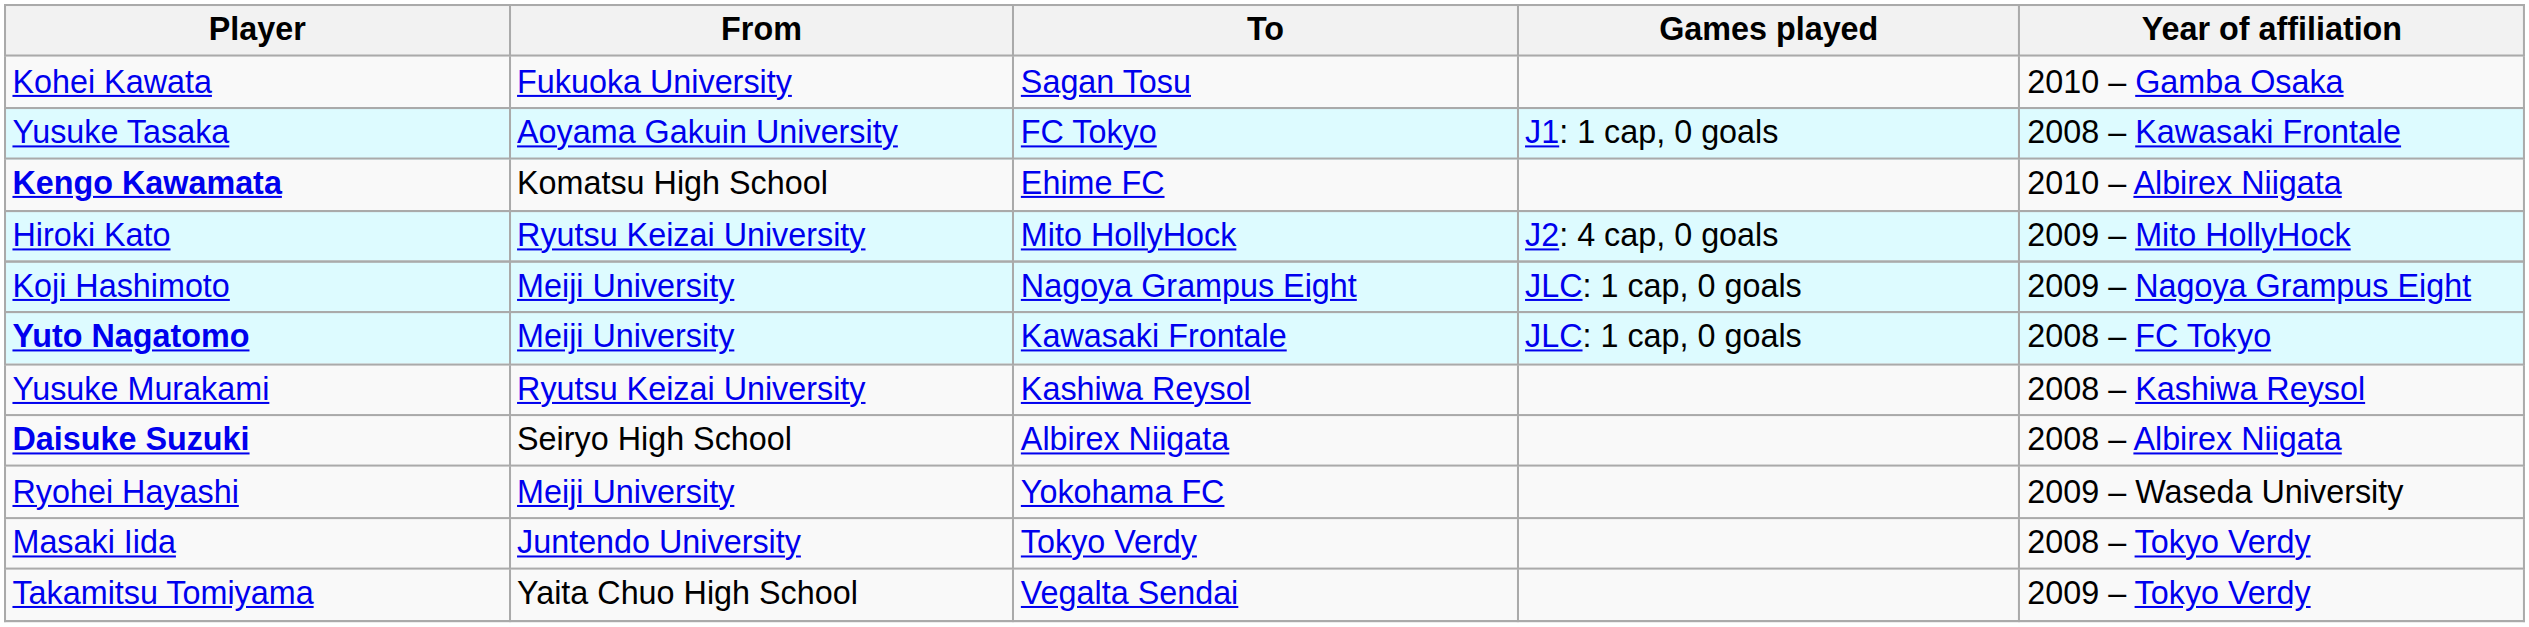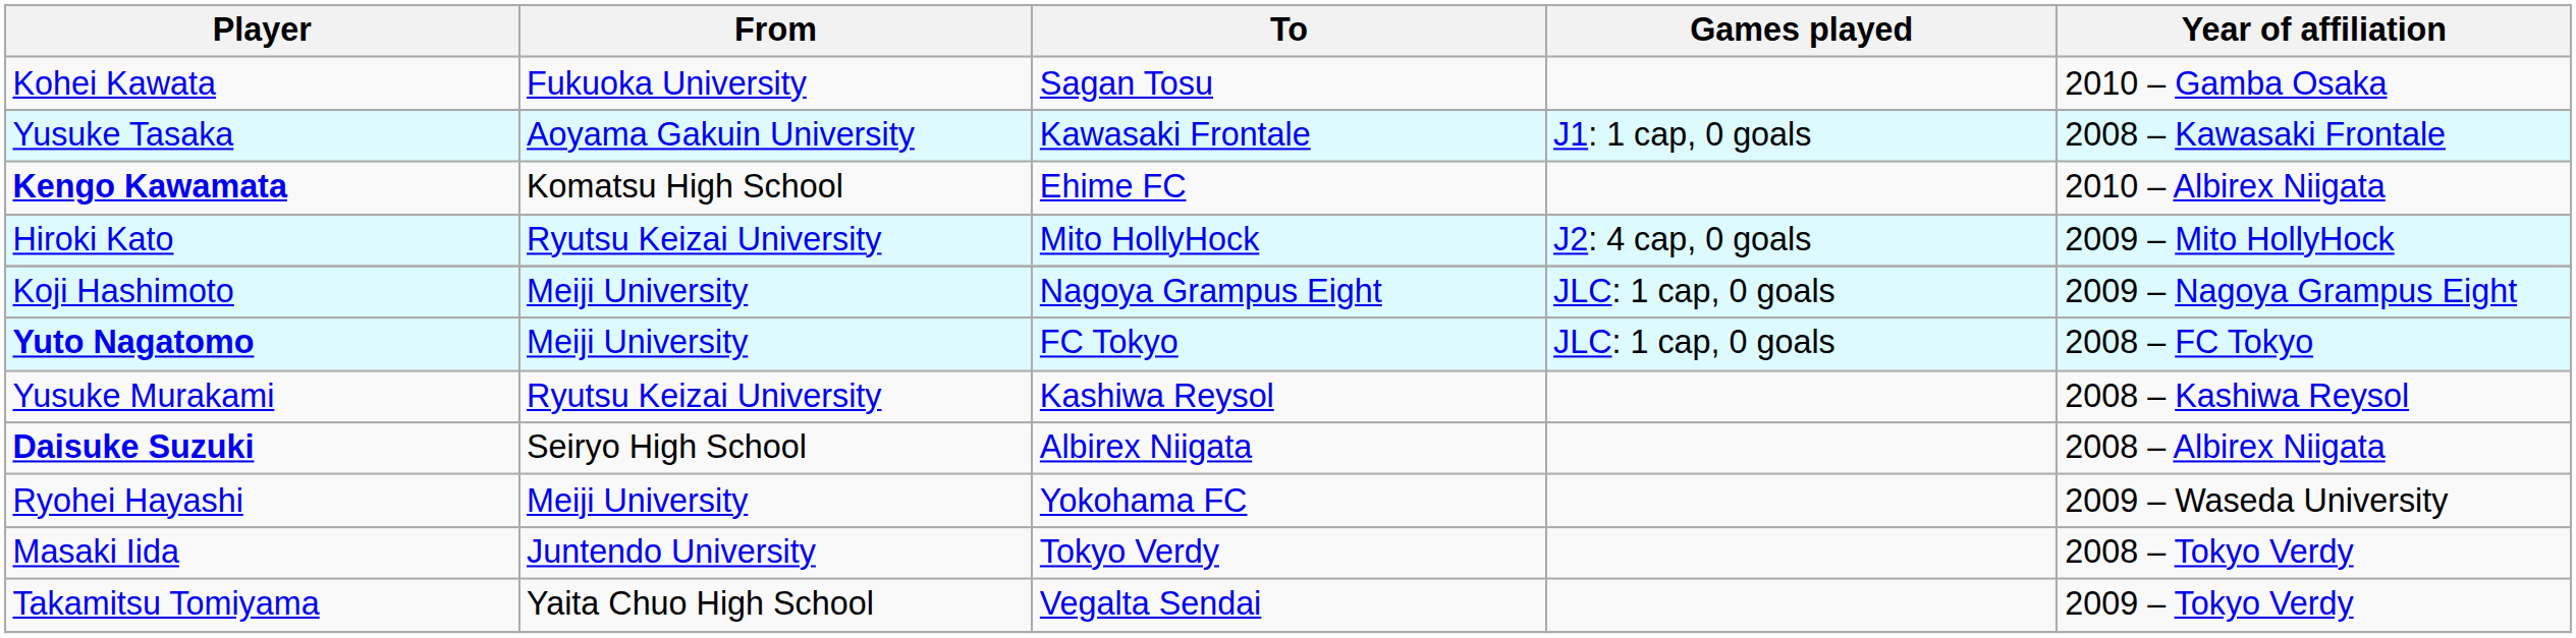 <table class="wikitable sortable mw-collapsible" style="text-align:left;">
 <tr>
 <th width=250px>Player</th>
 <th width=250px>From</th>
 <th width=250px>To</th>
 <th width=250px>Games played</th>
 <th width=250px>Year of affiliation</th>
 </tr>
 <tr>
 <td><a href='#'>Kohei Kawata</a></td>
 <td><a href='#'>Fukuoka University</a></td>
 <td><a href='#'>Sagan Tosu</a></td>
 <td></td>
 <td>2010 – <a href='#'>Gamba Osaka</a></td>
 </tr>
 <tr>
 </tr>
 <tr style="background:#DDFBFF;">
 <td><a href='#'>Yusuke Tasaka</a></td>
 <td><a href='#'>Aoyama Gakuin University</a></td>
-<td><a href='#'>FC Tokyo</a></td>
+<td><a href='#'>Kawasaki Frontale</a></td>
 <td><a href='#'>J1</a>: 1 cap, 0 goals</td>
 <td>2008 – <a href='#'>Kawasaki Frontale</a></td>
 </tr>
 <tr>
 <td><strong><a href='#'>Kengo Kawamata</a></strong></td>
 <td>Komatsu High School</td>
 <td><a href='#'>Ehime FC</a></td>
 <td></td>
 <td>2010 – <a href='#'>Albirex Niigata</a></td>
 </tr>
 <tr>
 </tr>
 <tr style="background:#DDFBFF;">
 <td><a href='#'>Hiroki Kato</a></td>
 <td><a href='#'>Ryutsu Keizai University</a></td>
 <td><a href='#'>Mito HollyHock</a></td>
 <td><a href='#'>J2</a>: 4 cap, 0 goals</td>
 <td>2009 – <a href='#'>Mito HollyHock</a></td>
 </tr>
 <tr>
 </tr>
 <tr style="background:#DDFBFF;">
 <td><a href='#'>Koji Hashimoto</a></td>
 <td><a href='#'>Meiji University</a></td>
 <td><a href='#'>Nagoya Grampus Eight</a></td>
 <td><a href='#'>JLC</a>: 1 cap, 0 goals</td>
 <td>2009 – <a href='#'>Nagoya Grampus Eight</a></td>
 </tr>
 <tr>
 </tr>
 <tr style="background:#DDFBFF;">
 <td><strong><a href='#'>Yuto Nagatomo</a></strong></td>
 <td><a href='#'>Meiji University</a></td>
-<td><a href='#'>Kawasaki Frontale</a></td>
+<td><a href='#'>FC Tokyo</a></td>
 <td><a href='#'>JLC</a>: 1 cap, 0 goals</td>
 <td>2008 – <a href='#'>FC Tokyo</a></td>
 </tr>
 <tr>
 <td><a href='#'>Yusuke Murakami</a></td>
 <td><a href='#'>Ryutsu Keizai University</a></td>
 <td><a href='#'>Kashiwa Reysol</a></td>
 <td></td>
 <td>2008 – <a href='#'>Kashiwa Reysol</a></td>
 </tr>
 <tr>
 <td><strong><a href='#'>Daisuke Suzuki</a></strong></td>
 <td>Seiryo High School</td>
 <td><a href='#'>Albirex Niigata</a></td>
 <td></td>
 <td>2008 – <a href='#'>Albirex Niigata</a></td>
 </tr>
 <tr>
 <td><a href='#'>Ryohei Hayashi</a></td>
 <td><a href='#'>Meiji University</a></td>
 <td><a href='#'>Yokohama FC</a></td>
 <td></td>
 <td>2009 – Waseda University</td>
 </tr>
 <tr>
 <td><a href='#'>Masaki Iida</a></td>
 <td><a href='#'>Juntendo University</a></td>
 <td><a href='#'>Tokyo Verdy</a></td>
 <td></td>
 <td>2008 – <a href='#'>Tokyo Verdy</a></td>
 </tr>
 <tr>
 <td><a href='#'>Takamitsu Tomiyama</a></td>
 <td>Yaita Chuo High School</td>
 <td><a href='#'>Vegalta Sendai</a></td>
 <td></td>
 <td>2009 – <a href='#'>Tokyo Verdy</a></td>
 </tr>
 <tr>
 </tr>
 </table>
